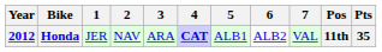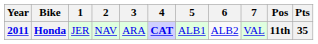 <table class="wikitable" style="text-align:center">
 <tr>
 <th>Year</th>
 <th>Bike</th>
 <th>1</th>
 <th>2</th>
 <th>3</th>
 <th>4</th>
 <th>5</th>
 <th>6</th>
 <th>7</th>
 <th>Pos</th>
 <th>Pts</th>
 </tr>
 <tr>
-<th><a href='#'>2012</a></th>
+<th><a href='#'>2011</a></th>
 <th><a href='#'>Honda</a></th>
 <td style="background:#dfffdf;"><a href='#'>JER</a><br></td>
 <td style="background:#dfffdf;"><a href='#'>NAV</a><br></td>
 <td style="background:#dfffdf;"><a href='#'>ARA</a><br></td>
 <td style="background:#cfcfff;"><strong><a href='#'>CAT</a><br></strong></td>
 <td style="background:#dfffdf;"><a href='#'>ALB1</a><br></td>
 <td style="background:#;"><a href='#'>ALB2</a><br></td>
 <td style="background:#dfffdf;"><a href='#'>VAL</a><br></td>
 <th>11th</th>
 <th>35</th>
 </tr>
 </table>
